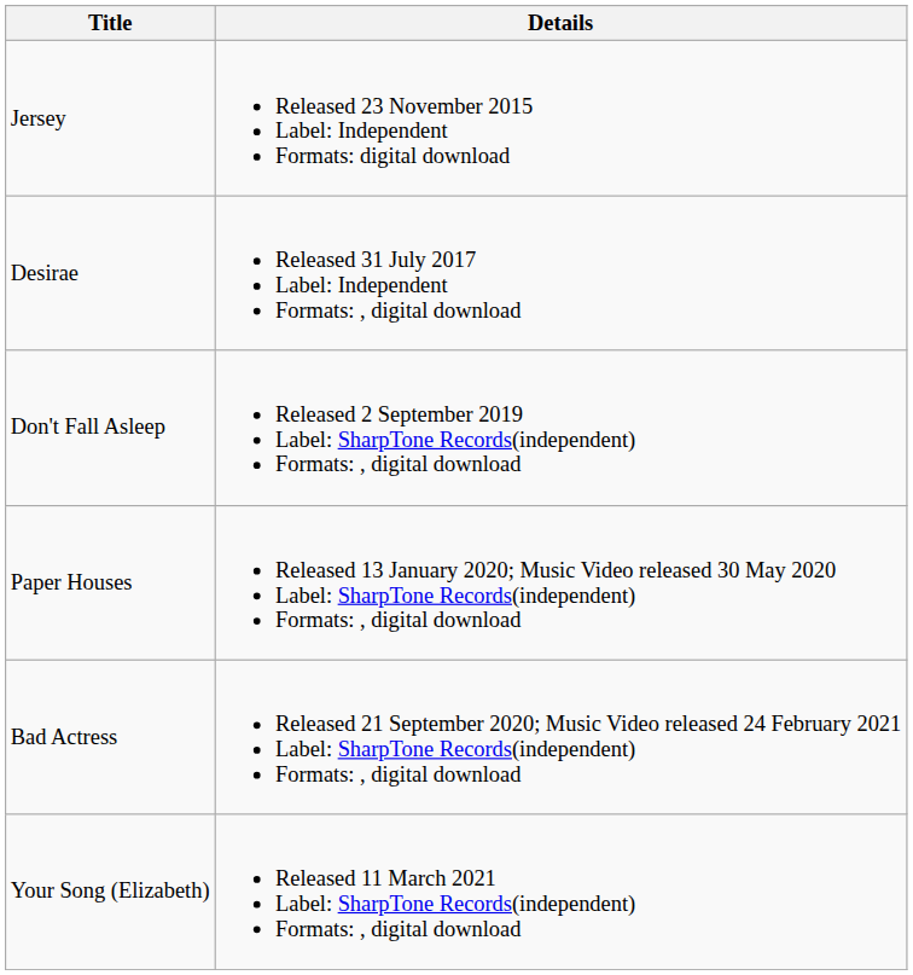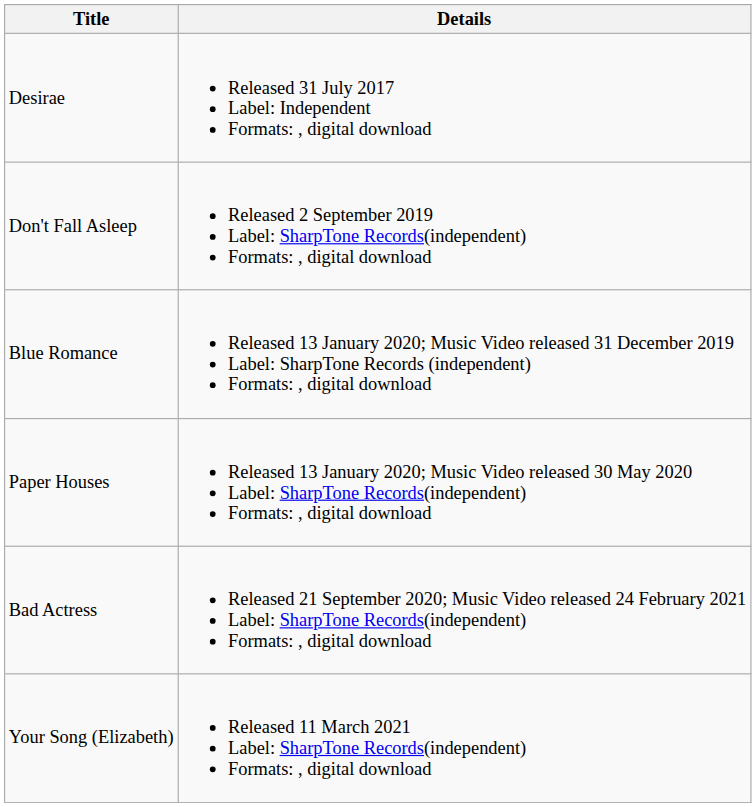 <table class="wikitable">
 <tr>
 <th>Title</th>
 <th>Details</th>
-</tr>
-<tr>
-<td>Jersey</td>
-<td><br><ul><li>Released 23 November 2015</li><li>Label: Independent</li><li>Formats: digital download</li></ul></td>
 </tr>
 <tr>
 <td>Desirae</td>
 <td><br><ul><li>Released 31 July 2017</li><li>Label: Independent</li><li>Formats: , digital download</li></ul></td>
 </tr>
 <tr>
 <td>Don't Fall Asleep</td>
 <td><br><ul><li>Released 2 September 2019</li><li>Label: <a href='#'>SharpTone Records</a>(independent)</li><li>Formats: , digital download</li></ul></td>
+</tr>
+<tr>
+<td>Blue Romance</td>
+<td><br><ul><li>Released 13 January 2020; Music Video released 31 December 2019</li><li>Label: SharpTone Records (independent)</li><li>Formats: , digital download</li></ul></td>
 </tr>
 <tr>
 <td>Paper Houses</td>
 <td><br><ul><li>Released 13 January 2020; Music Video released 30 May 2020</li><li>Label: <a href='#'>SharpTone Records</a>(independent)</li><li>Formats: , digital download</li></ul></td>
 </tr>
 <tr>
 <td>Bad Actress</td>
 <td><br><ul><li>Released 21 September 2020; Music Video released 24 February 2021</li><li>Label: <a href='#'>SharpTone Records</a>(independent)</li><li>Formats: , digital download</li></ul></td>
 </tr>
 <tr>
 <td>Your Song (Elizabeth)</td>
 <td><br><ul><li>Released 11 March 2021</li><li>Label: <a href='#'>SharpTone Records</a>(independent)</li><li>Formats: , digital download</li></ul></td>
 </tr>
 </table>
